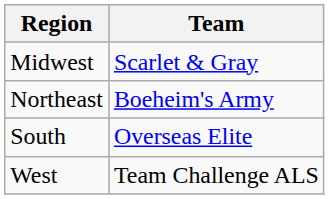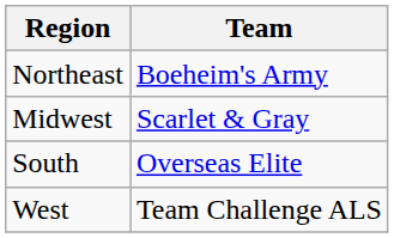 <table class="wikitable">
 <tr>
 <th>Region</th>
 <th>Team</th>
 </tr>
 <tr>
+<td>Northeast</td>
+<td><a href='#'>Boeheim's Army</a></td>
+</tr>
+<tr>
 <td>Midwest</td>
 <td><a href='#'>Scarlet & Gray</a></td>
-</tr>
-<tr>
-<td>Northeast</td>
-<td><a href='#'>Boeheim's Army</a></td>
 </tr>
 <tr>
 <td>South</td>
 <td><a href='#'>Overseas Elite</a></td>
 </tr>
 <tr>
 <td>West</td>
 <td>Team Challenge ALS</td>
 </tr>
 </table>
